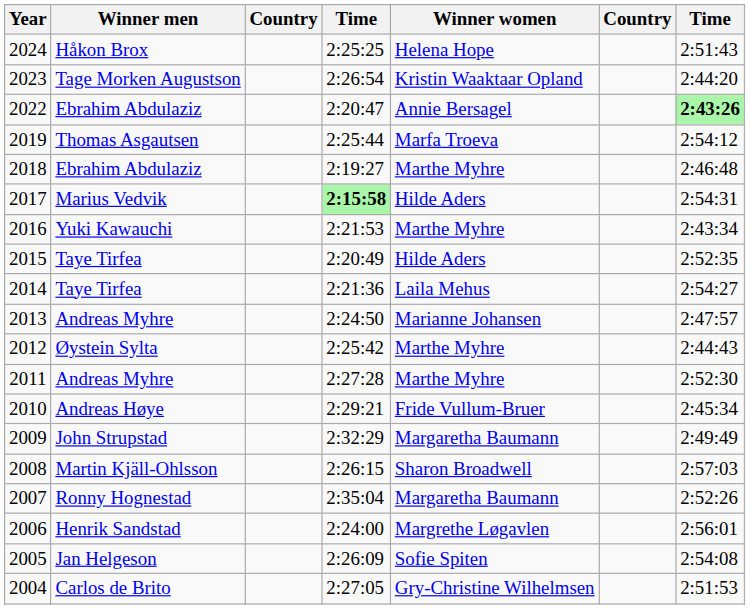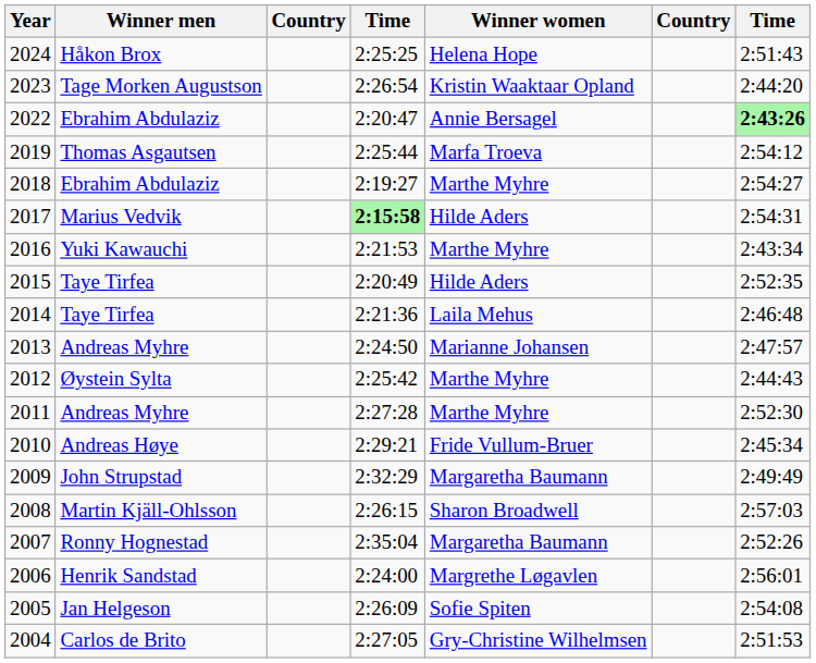 <table class="wikitable">
 <tr>
 <th>Year</th>
 <th>Winner men</th>
 <th>Country</th>
 <th>Time</th>
 <th>Winner women</th>
 <th>Country</th>
 <th>Time</th>
 </tr>
 <tr>
 <td>2024</td>
 <td><a href='#'>Håkon Brox</a></td>
 <td></td>
 <td>2:25:25</td>
 <td><a href='#'>Helena Hope</a></td>
 <td></td>
 <td>2:51:43</td>
 </tr>
 <tr>
 <td>2023</td>
 <td><a href='#'>Tage Morken Augustson</a></td>
 <td></td>
 <td>2:26:54</td>
 <td><a href='#'>Kristin Waaktaar Opland</a></td>
 <td></td>
 <td>2:44:20</td>
 </tr>
 <tr>
 <td>2022</td>
 <td><a href='#'>Ebrahim Abdulaziz</a></td>
 <td></td>
 <td>2:20:47</td>
 <td><a href='#'>Annie Bersagel</a></td>
 <td></td>
 <td bgcolor=#A9F5A9><strong>2:43:26</strong></td>
 </tr>
 <tr>
 <td align="center">2019</td>
 <td><a href='#'>Thomas Asgautsen</a></td>
 <td></td>
 <td>2:25:44</td>
 <td><a href='#'>Marfa Troeva</a></td>
 <td></td>
 <td>2:54:12</td>
 </tr>
 <tr>
 <td align="center">2018</td>
 <td><a href='#'>Ebrahim Abdulaziz</a></td>
 <td></td>
 <td>2:19:27</td>
 <td><a href='#'>Marthe Myhre</a></td>
 <td></td>
-<td>2:46:48</td>
+<td>2:54:27</td>
 </tr>
 <tr>
 <td align="center">2017</td>
 <td><a href='#'>Marius Vedvik</a></td>
 <td></td>
 <td bgcolor=#A9F5A9><strong>2:15:58</strong></td>
 <td><a href='#'>Hilde Aders</a></td>
 <td></td>
 <td>2:54:31</td>
 </tr>
 <tr>
 <td align="center">2016</td>
 <td><a href='#'>Yuki Kawauchi</a></td>
 <td></td>
 <td>2:21:53</td>
 <td><a href='#'>Marthe Myhre</a></td>
 <td></td>
 <td>2:43:34</td>
 </tr>
 <tr>
 <td align="center">2015</td>
 <td><a href='#'>Taye Tirfea</a></td>
 <td></td>
 <td>2:20:49</td>
 <td><a href='#'>Hilde Aders</a></td>
 <td></td>
 <td>2:52:35</td>
 </tr>
 <tr>
 <td align="center">2014</td>
 <td><a href='#'>Taye Tirfea</a></td>
 <td></td>
 <td>2:21:36</td>
 <td><a href='#'>Laila Mehus</a></td>
 <td></td>
-<td>2:54:27</td>
+<td>2:46:48</td>
 </tr>
 <tr>
 <td align="center">2013</td>
 <td><a href='#'>Andreas Myhre</a></td>
 <td></td>
 <td>2:24:50</td>
 <td><a href='#'>Marianne Johansen</a></td>
 <td></td>
 <td>2:47:57</td>
 </tr>
 <tr>
 <td align="center">2012</td>
 <td><a href='#'>Øystein Sylta</a></td>
 <td></td>
 <td>2:25:42</td>
 <td><a href='#'>Marthe Myhre</a></td>
 <td></td>
 <td>2:44:43</td>
 </tr>
 <tr>
 <td align="center">2011</td>
 <td><a href='#'>Andreas Myhre</a></td>
 <td></td>
 <td>2:27:28</td>
 <td><a href='#'>Marthe Myhre</a></td>
 <td></td>
 <td>2:52:30</td>
 </tr>
 <tr>
 <td align="center">2010</td>
 <td><a href='#'>Andreas Høye</a></td>
 <td></td>
 <td>2:29:21</td>
 <td><a href='#'>Fride Vullum-Bruer</a></td>
 <td></td>
 <td>2:45:34</td>
 </tr>
 <tr>
 <td align="center">2009</td>
 <td><a href='#'>John Strupstad</a></td>
 <td></td>
 <td>2:32:29</td>
 <td><a href='#'>Margaretha Baumann</a></td>
 <td></td>
 <td>2:49:49</td>
 </tr>
 <tr>
 <td align="center">2008</td>
 <td><a href='#'>Martin Kjäll-Ohlsson</a></td>
 <td></td>
 <td>2:26:15</td>
 <td><a href='#'>Sharon Broadwell</a></td>
 <td></td>
 <td>2:57:03</td>
 </tr>
 <tr>
 <td align="center">2007</td>
 <td><a href='#'>Ronny Hognestad</a></td>
 <td></td>
 <td>2:35:04</td>
 <td><a href='#'>Margaretha Baumann</a></td>
 <td></td>
 <td>2:52:26</td>
 </tr>
 <tr>
 <td align="center">2006</td>
 <td><a href='#'>Henrik Sandstad</a></td>
 <td></td>
 <td>2:24:00</td>
 <td><a href='#'>Margrethe Løgavlen</a></td>
 <td></td>
 <td>2:56:01</td>
 </tr>
 <tr>
 <td align="center">2005</td>
 <td><a href='#'>Jan Helgeson</a></td>
 <td></td>
 <td>2:26:09</td>
 <td><a href='#'>Sofie Spiten</a></td>
 <td></td>
 <td>2:54:08</td>
 </tr>
 <tr>
 <td align="center">2004</td>
 <td><a href='#'>Carlos de Brito</a></td>
 <td></td>
 <td>2:27:05</td>
 <td><a href='#'>Gry-Christine Wilhelmsen</a></td>
 <td></td>
 <td>2:51:53</td>
 </tr>
 </table>
